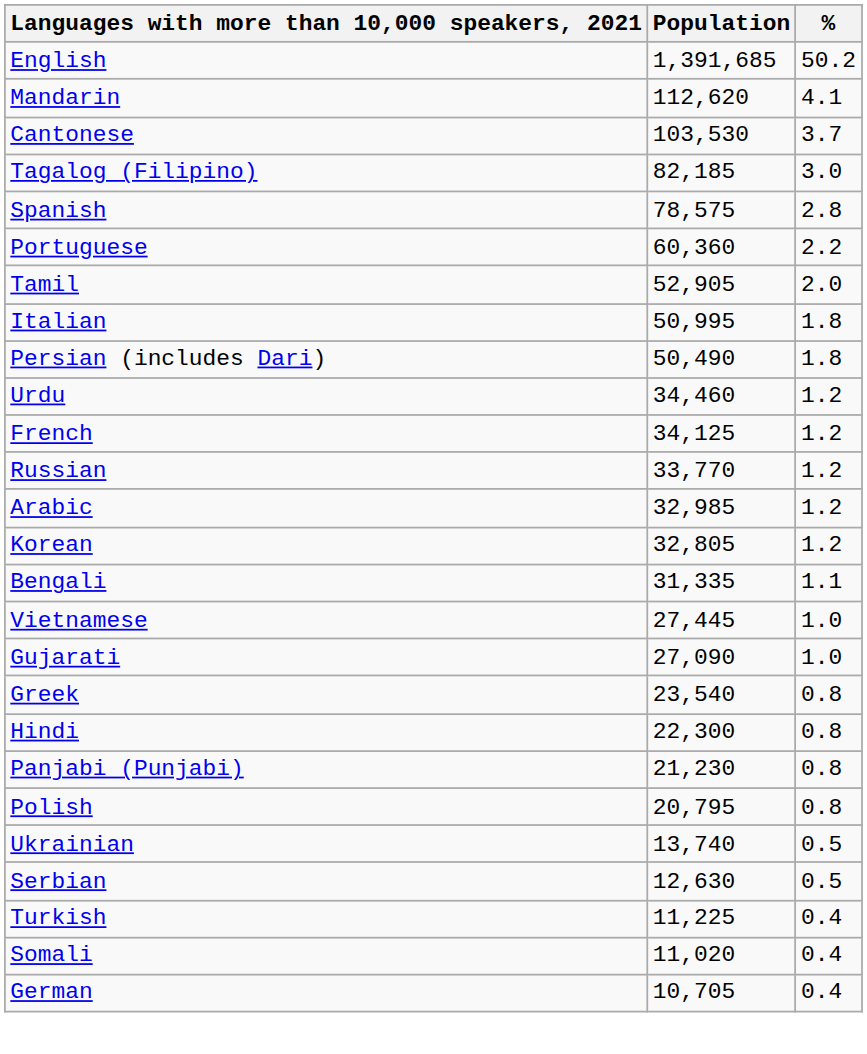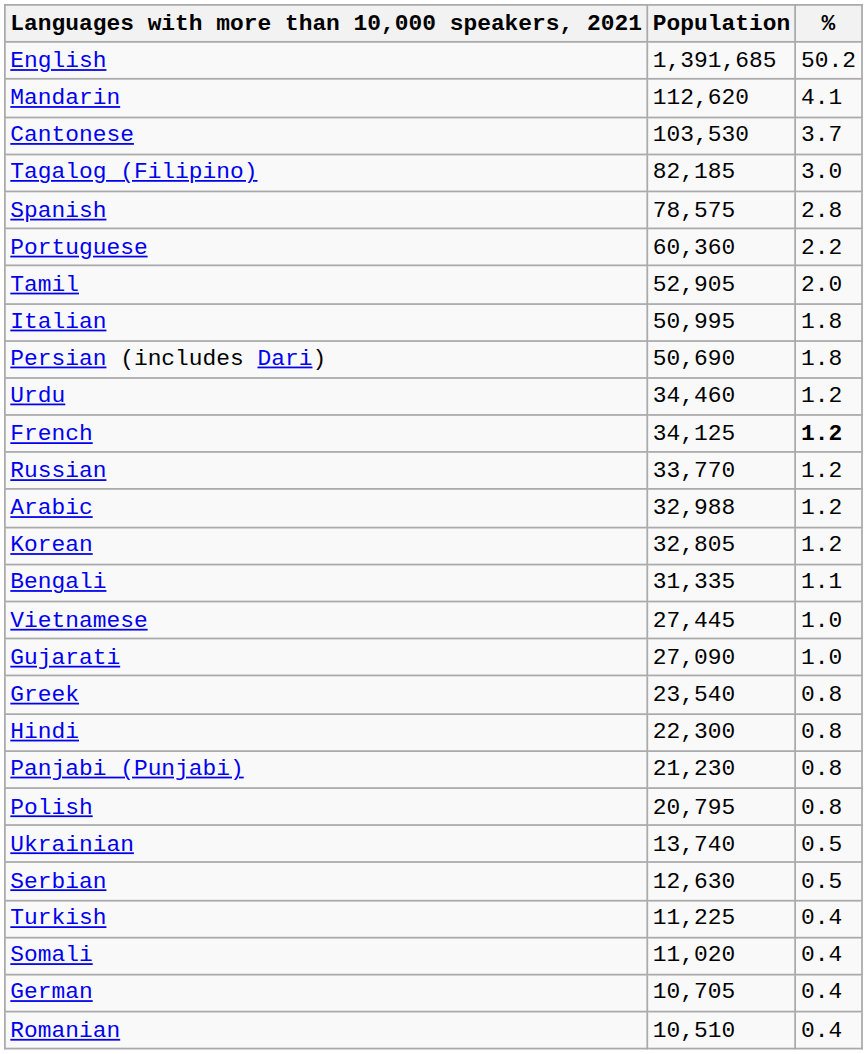 <table class="wikitable sortable">
 <tr>
 <th>Languages with more than 10,000 speakers, 2021</th>
 <th>Population</th>
 <th>%</th>
 </tr>
 <tr>
 <td><a href='#'>English</a></td>
 <td>1,391,685</td>
 <td>50.2</td>
 </tr>
 <tr>
 <td><a href='#'>Mandarin</a></td>
 <td>112,620</td>
 <td>4.1</td>
 </tr>
 <tr>
 <td><a href='#'>Cantonese</a></td>
 <td>103,530</td>
 <td>3.7</td>
 </tr>
 <tr>
 <td><a href='#'>Tagalog (Filipino)</a></td>
 <td>82,185</td>
 <td>3.0</td>
 </tr>
 <tr>
 <td><a href='#'>Spanish</a></td>
 <td>78,575</td>
 <td>2.8</td>
 </tr>
 <tr>
 <td><a href='#'>Portuguese</a></td>
 <td>60,360</td>
 <td>2.2</td>
 </tr>
 <tr>
 <td><a href='#'>Tamil</a></td>
 <td>52,905</td>
 <td>2.0</td>
 </tr>
 <tr>
 <td><a href='#'>Italian</a></td>
 <td>50,995</td>
 <td>1.8</td>
 </tr>
 <tr>
 <td><a href='#'>Persian</a> (includes <a href='#'>Dari</a>)</td>
-<td>50,490</td>
+<td>50,690</td>
 <td>1.8</td>
 </tr>
 <tr>
 <td><a href='#'>Urdu</a></td>
 <td>34,460</td>
 <td>1.2</td>
 </tr>
 <tr>
 <td><a href='#'>French</a></td>
 <td>34,125</td>
-<td>1.2</td>
+<td><strong>1.2</strong></td>
 </tr>
 <tr>
 <td><a href='#'>Russian</a></td>
 <td>33,770</td>
 <td>1.2</td>
 </tr>
 <tr>
 <td><a href='#'>Arabic</a></td>
-<td>32,985</td>
+<td>32,988</td>
 <td>1.2</td>
 </tr>
 <tr>
 <td><a href='#'>Korean</a></td>
 <td>32,805</td>
 <td>1.2</td>
 </tr>
 <tr>
 <td><a href='#'>Bengali</a></td>
 <td>31,335</td>
 <td>1.1</td>
 </tr>
 <tr>
 <td><a href='#'>Vietnamese</a></td>
 <td>27,445</td>
 <td>1.0</td>
 </tr>
 <tr>
 <td><a href='#'>Gujarati</a></td>
 <td>27,090</td>
 <td>1.0</td>
 </tr>
 <tr>
 <td><a href='#'>Greek</a></td>
 <td>23,540</td>
 <td>0.8</td>
 </tr>
 <tr>
 <td><a href='#'>Hindi</a></td>
 <td>22,300</td>
 <td>0.8</td>
 </tr>
 <tr>
 <td><a href='#'>Panjabi (Punjabi)</a></td>
 <td>21,230</td>
 <td>0.8</td>
 </tr>
 <tr>
 <td><a href='#'>Polish</a></td>
 <td>20,795</td>
 <td>0.8</td>
 </tr>
 <tr>
 <td><a href='#'>Ukrainian</a></td>
 <td>13,740</td>
 <td>0.5</td>
 </tr>
 <tr>
 <td><a href='#'>Serbian</a></td>
 <td>12,630</td>
 <td>0.5</td>
 </tr>
 <tr>
 <td><a href='#'>Turkish</a></td>
 <td>11,225</td>
 <td>0.4</td>
 </tr>
 <tr>
 <td><a href='#'>Somali</a></td>
 <td>11,020</td>
 <td>0.4</td>
 </tr>
 <tr>
 <td><a href='#'>German</a></td>
 <td>10,705</td>
 <td>0.4</td>
 </tr>
+<tr>
+<td><a href='#'>Romanian</a></td>
+<td>10,510</td>
+<td>0.4</td>
+</tr>
 </table>
